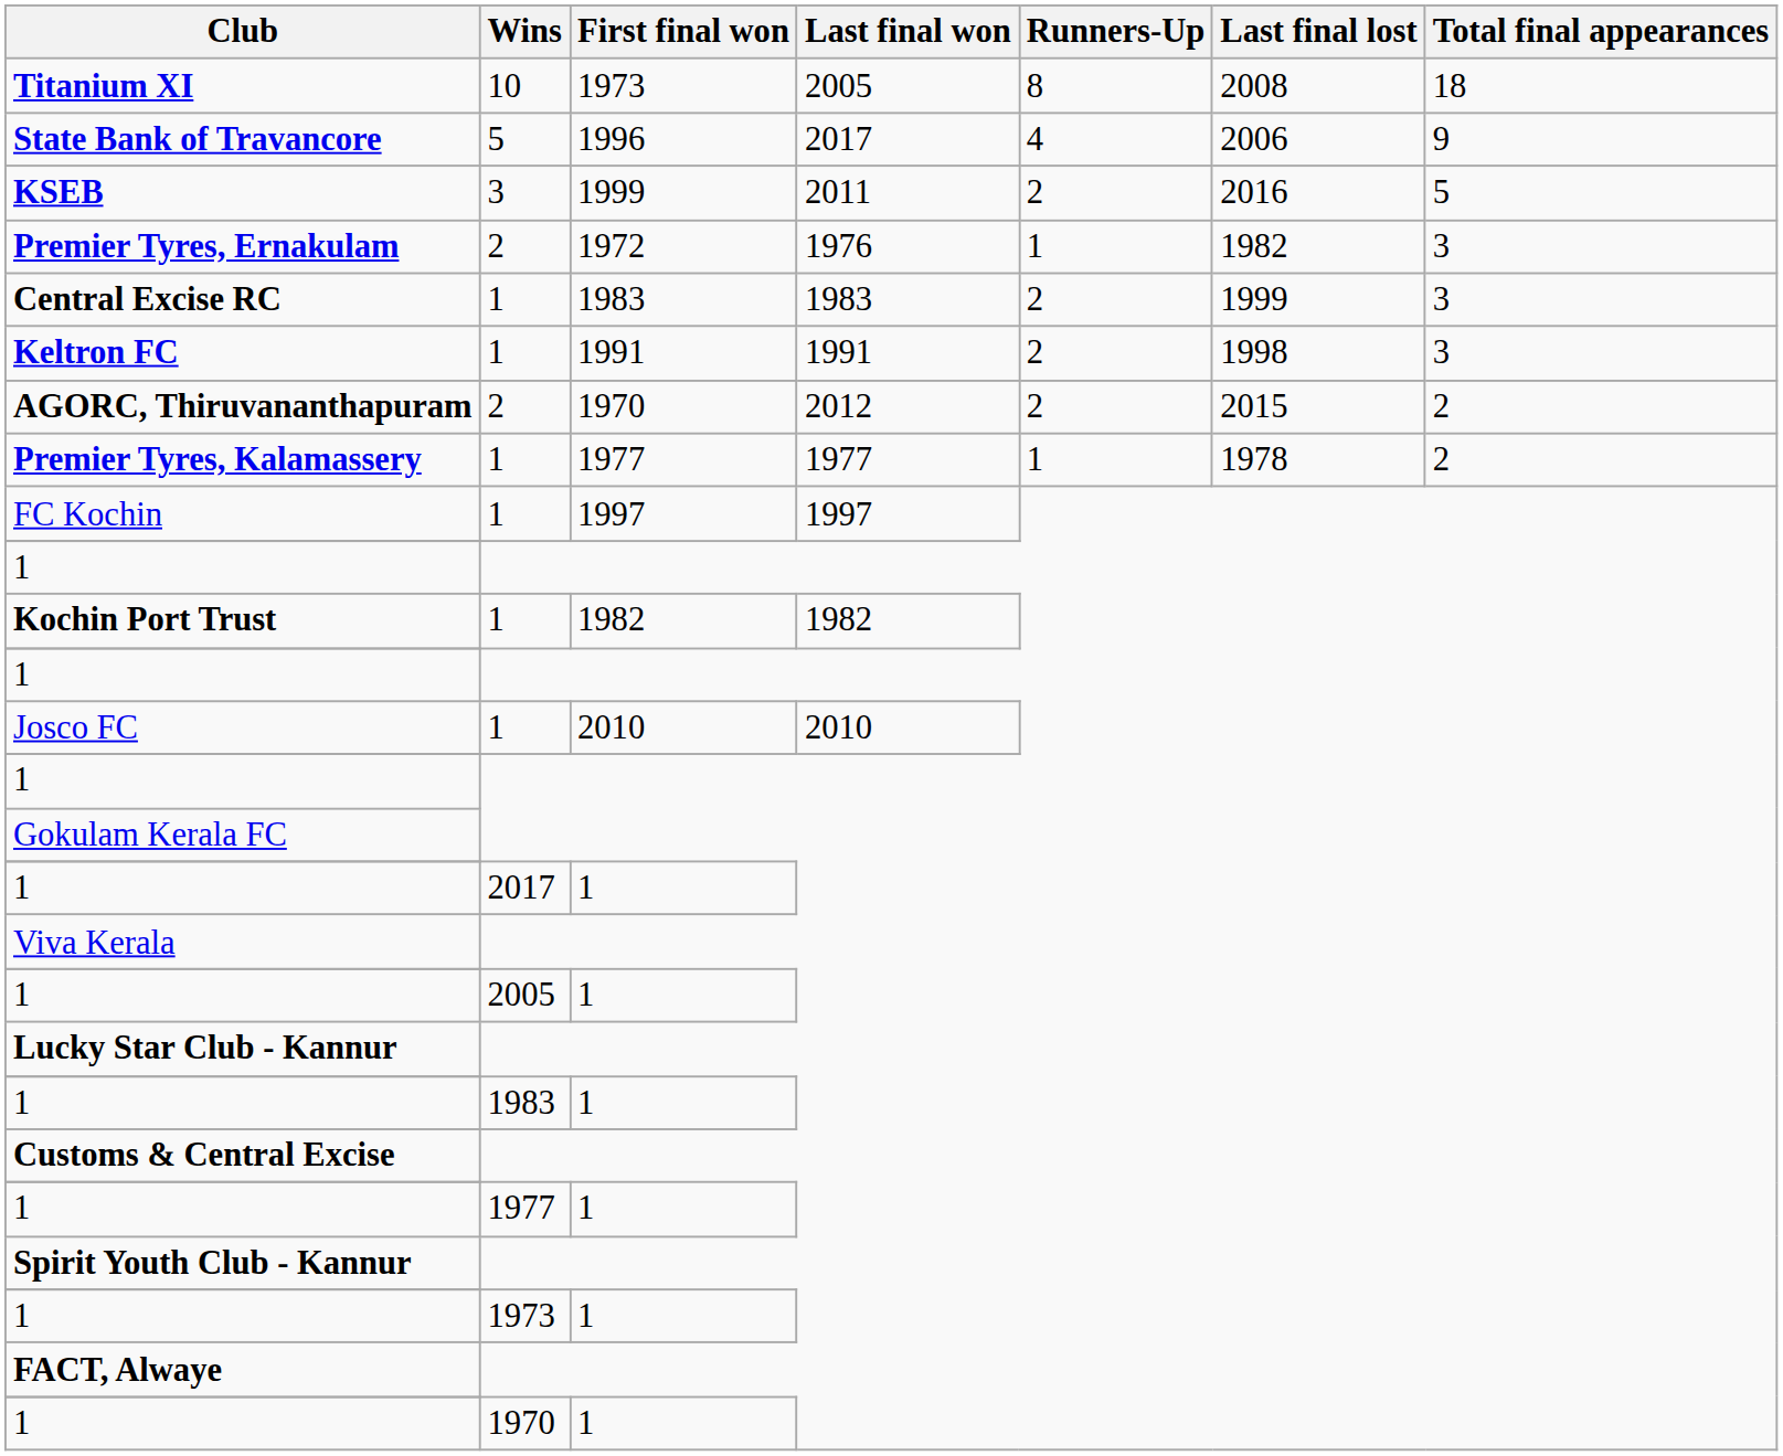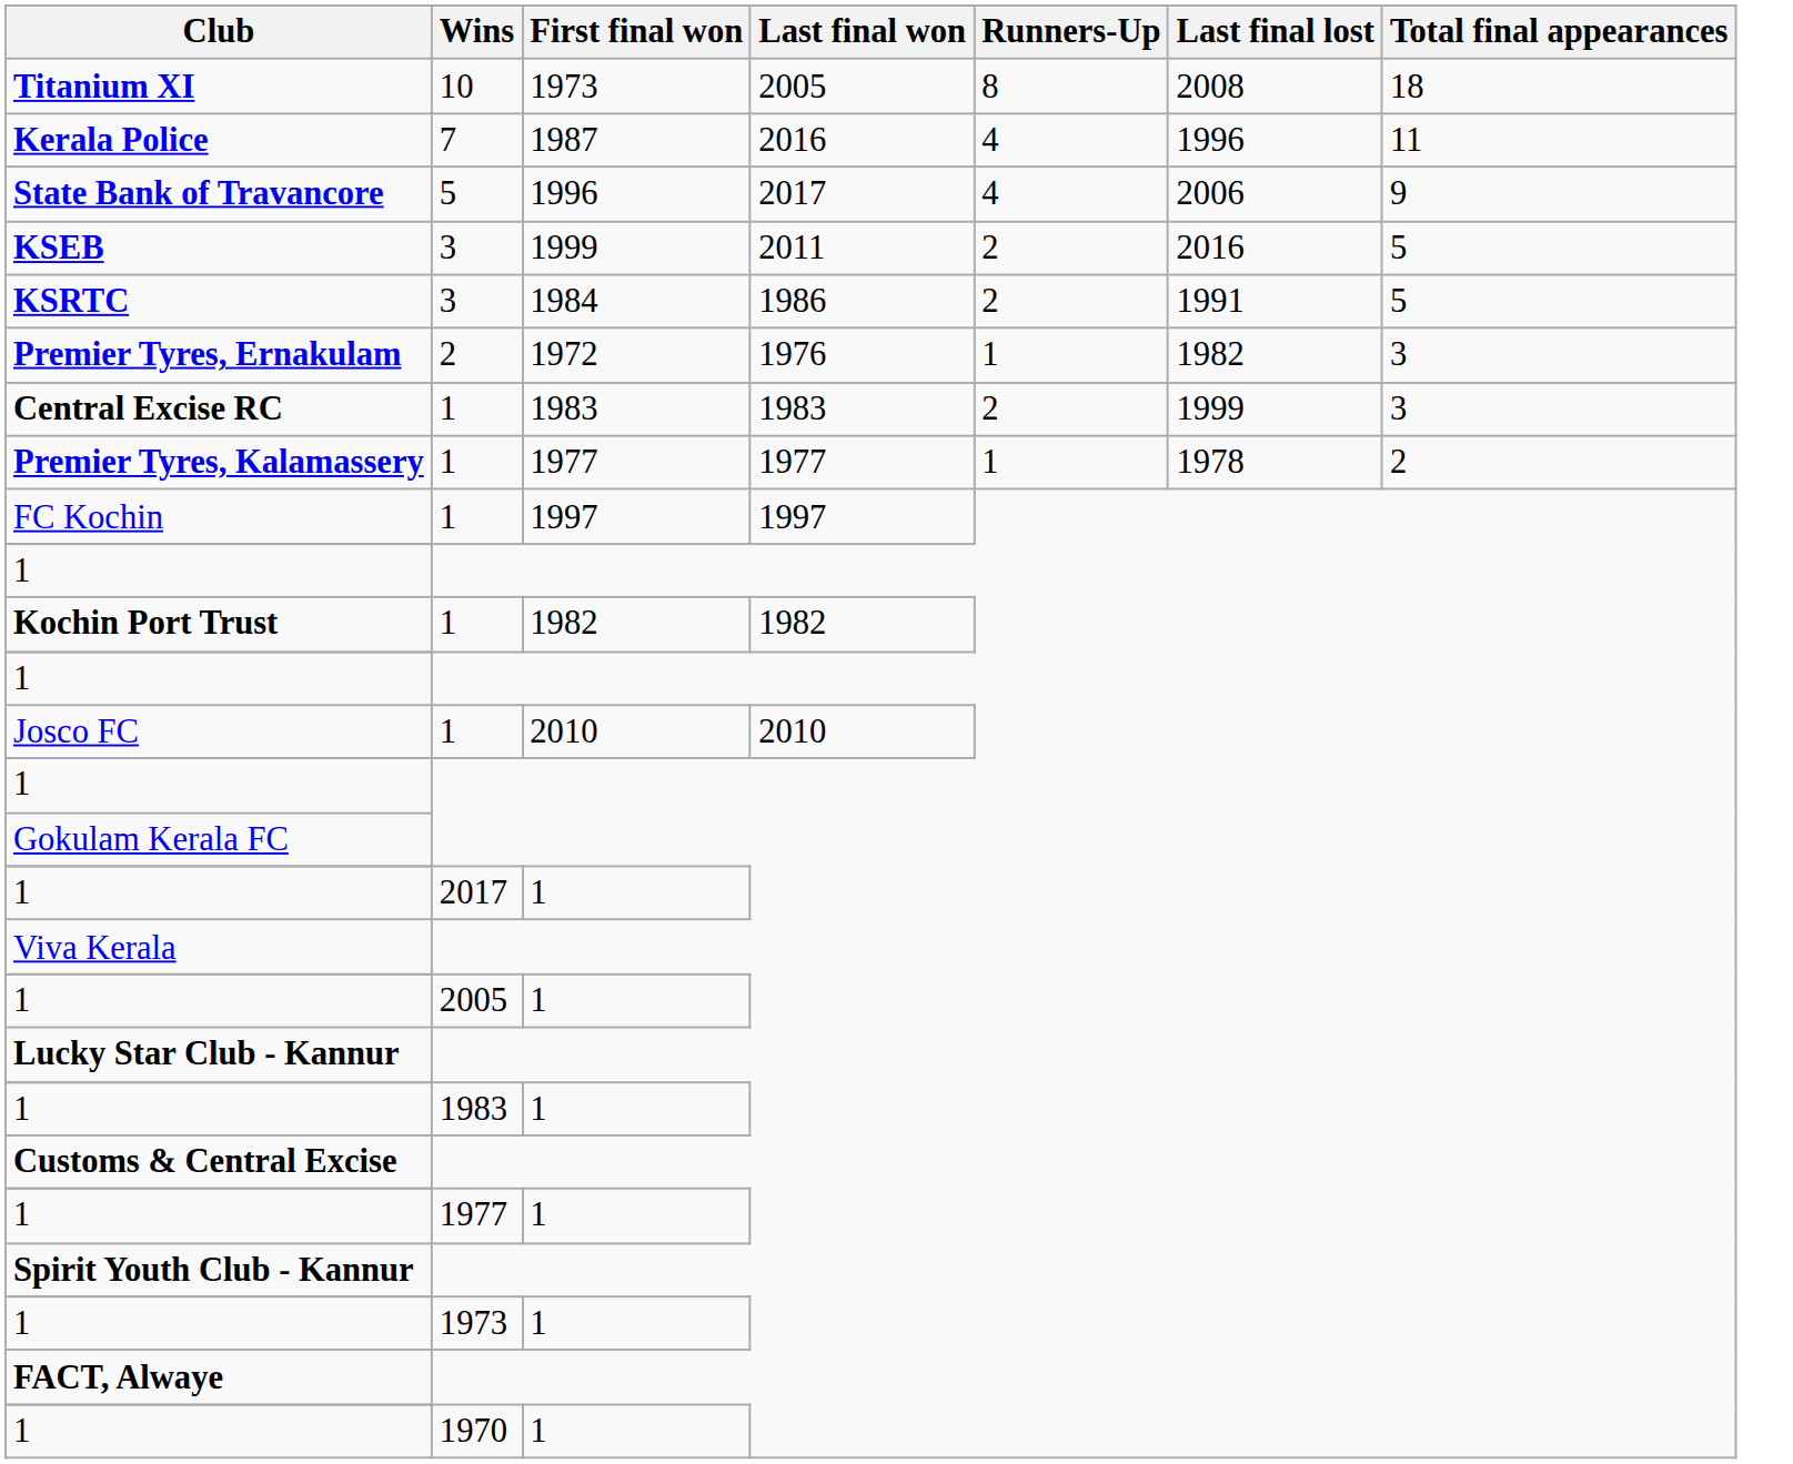 <table class="wikitable">
 <tr>
 <th>Club</th>
 <th>Wins</th>
 <th>First final won</th>
 <th>Last final won</th>
 <th>Runners-Up</th>
 <th>Last final lost</th>
 <th>Total final appearances</th>
 </tr>
 <tr>
 <td><a href='#'><strong>Titanium XI</strong></a></td>
 <td>10</td>
 <td>1973</td>
 <td>2005</td>
 <td>8</td>
 <td>2008</td>
 <td>18</td>
 </tr>
 <tr>
+<td><strong><a href='#'>Kerala Police</a></strong></td>
+<td>7</td>
+<td>1987</td>
+<td>2016</td>
+<td>4</td>
+<td>1996</td>
+<td>11</td>
+</tr>
+<tr>
 <td><a href='#'><strong>State Bank of Travancore</strong></a></td>
 <td>5</td>
 <td>1996</td>
 <td>2017</td>
 <td>4</td>
 <td>2006</td>
 <td>9</td>
 </tr>
 <tr>
 <td><strong><a href='#'>KSEB</a></strong></td>
 <td>3</td>
 <td>1999</td>
 <td>2011</td>
 <td>2</td>
 <td>2016</td>
+<td>5</td>
+</tr>
+<tr>
+<td><a href='#'><strong>KSRTC</strong></a></td>
+<td>3</td>
+<td>1984</td>
+<td>1986</td>
+<td>2</td>
+<td>1991</td>
 <td>5</td>
 </tr>
 <tr>
 <td><a href='#'><strong>Premier Tyres, Ernakulam</strong></a></td>
 <td>2</td>
 <td>1972</td>
 <td>1976</td>
 <td>1</td>
 <td>1982</td>
 <td>3</td>
 </tr>
 <tr>
 <td><strong>Central Excise RC</strong></td>
 <td>1</td>
 <td>1983</td>
 <td>1983</td>
 <td>2</td>
 <td>1999</td>
 <td>3</td>
-</tr>
-<tr>
-<td><a href='#'><strong>Keltron FC</strong></a></td>
-<td>1</td>
-<td>1991</td>
-<td>1991</td>
-<td>2</td>
-<td>1998</td>
-<td>3</td>
-</tr>
-<tr>
-<td><strong>AGORC, Thiruvananthapuram</strong></td>
-<td>2</td>
-<td>1970</td>
-<td>2012</td>
-<td>2</td>
-<td>2015</td>
-<td>2</td>
 </tr>
 <tr>
 <td><a href='#'><strong>Premier Tyres, Kalamassery</strong></a></td>
 <td>1</td>
 <td>1977</td>
 <td>1977</td>
 <td>1</td>
 <td>1978</td>
 <td>2</td>
 </tr>
 <tr>
 <td><a href='#'>FC Kochin</a></td>
 <td>1</td>
 <td>1997</td>
 <td>1997</td>
 </tr>
 <tr>
 </tr>
 <tr>
 <td>1</td>
 </tr>
 <tr>
 <td><strong>Kochin Port Trust</strong></td>
 <td>1</td>
 <td>1982</td>
 <td>1982</td>
 </tr>
 <tr>
 </tr>
 <tr>
 <td>1</td>
 </tr>
 <tr>
 <td><a href='#'>Josco FC</a></td>
 <td>1</td>
 <td>2010</td>
 <td>2010</td>
 </tr>
 <tr>
 </tr>
 <tr>
 <td>1</td>
 </tr>
 <tr>
 <td><a href='#'>Gokulam Kerala FC</a></td>
 </tr>
 <tr>
 </tr>
 <tr>
 </tr>
 <tr>
 <td>1</td>
 <td>2017</td>
 <td>1</td>
 </tr>
 <tr>
 <td><a href='#'>Viva Kerala</a></td>
 </tr>
 <tr>
 </tr>
 <tr>
 </tr>
 <tr>
 <td>1</td>
 <td>2005</td>
 <td>1</td>
 </tr>
 <tr>
 <td><strong>Lucky Star Club - Kannur</strong></td>
 </tr>
 <tr>
 </tr>
 <tr>
 </tr>
 <tr>
 <td>1</td>
 <td>1983</td>
 <td>1</td>
 </tr>
 <tr>
 <td><strong>Customs & Central Excise</strong></td>
 </tr>
 <tr>
 </tr>
 <tr>
 </tr>
 <tr>
 <td>1</td>
 <td>1977</td>
 <td>1</td>
 </tr>
 <tr>
 <td><strong>Spirit Youth Club - Kannur</strong></td>
 </tr>
 <tr>
 </tr>
 <tr>
 </tr>
 <tr>
 <td>1</td>
 <td>1973</td>
 <td>1</td>
 </tr>
 <tr>
 <td><strong>FACT, Alwaye</strong></td>
 </tr>
 <tr>
 </tr>
 <tr>
 </tr>
 <tr>
 <td>1</td>
 <td>1970</td>
 <td>1</td>
 </tr>
 </table>
